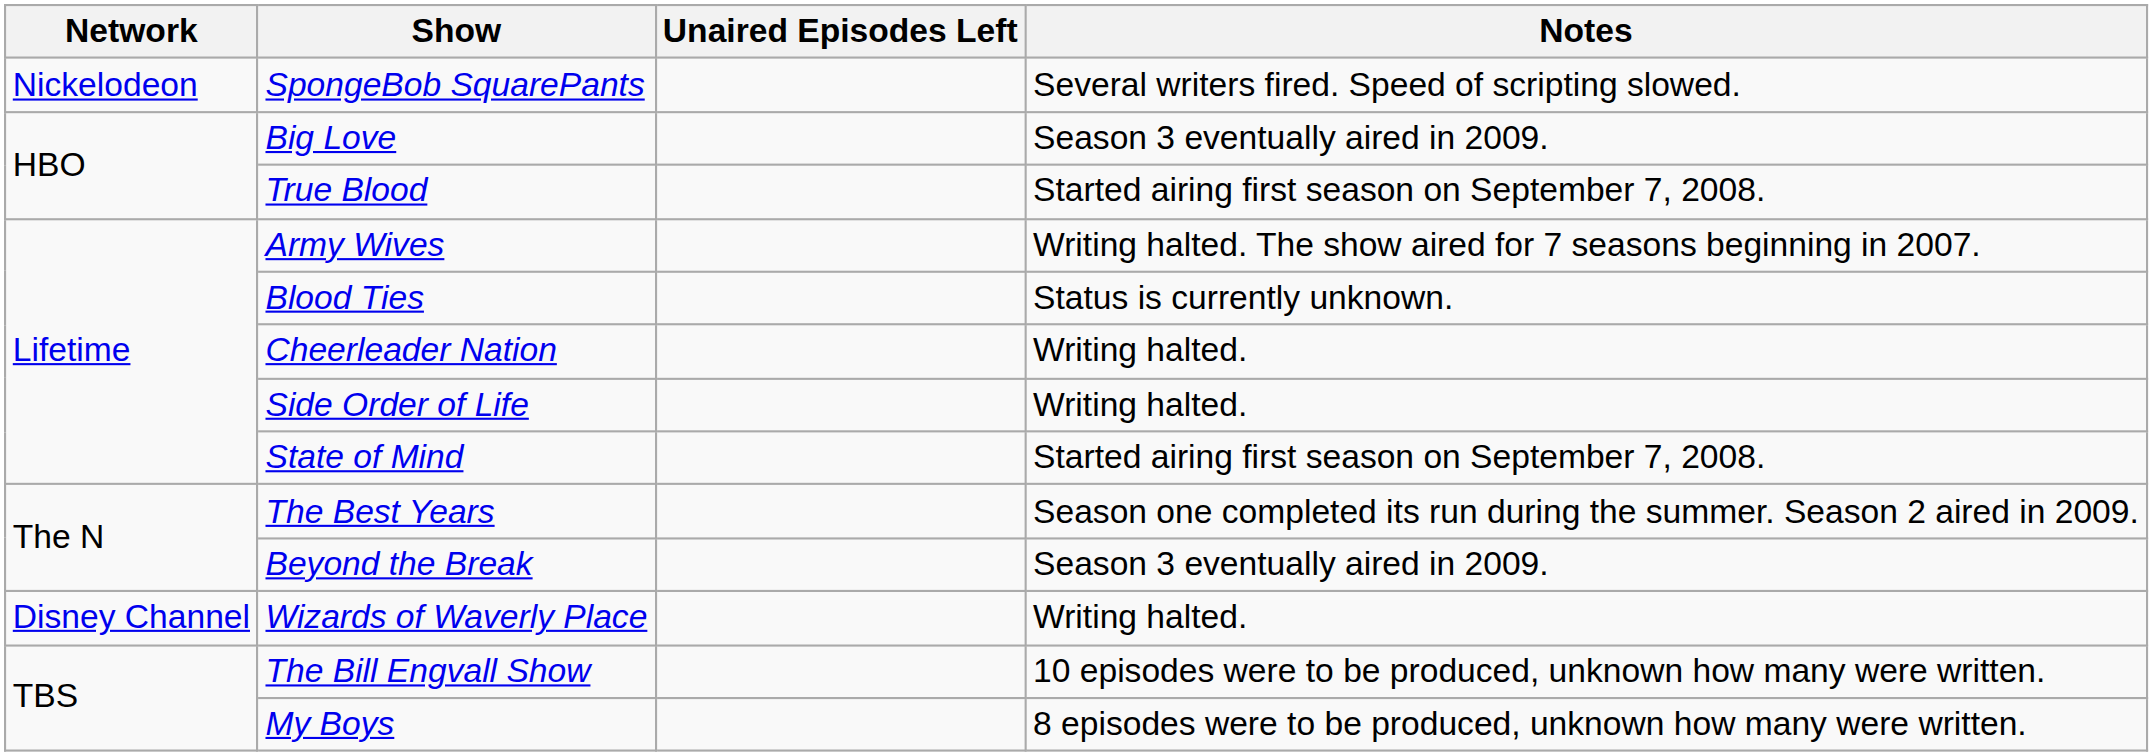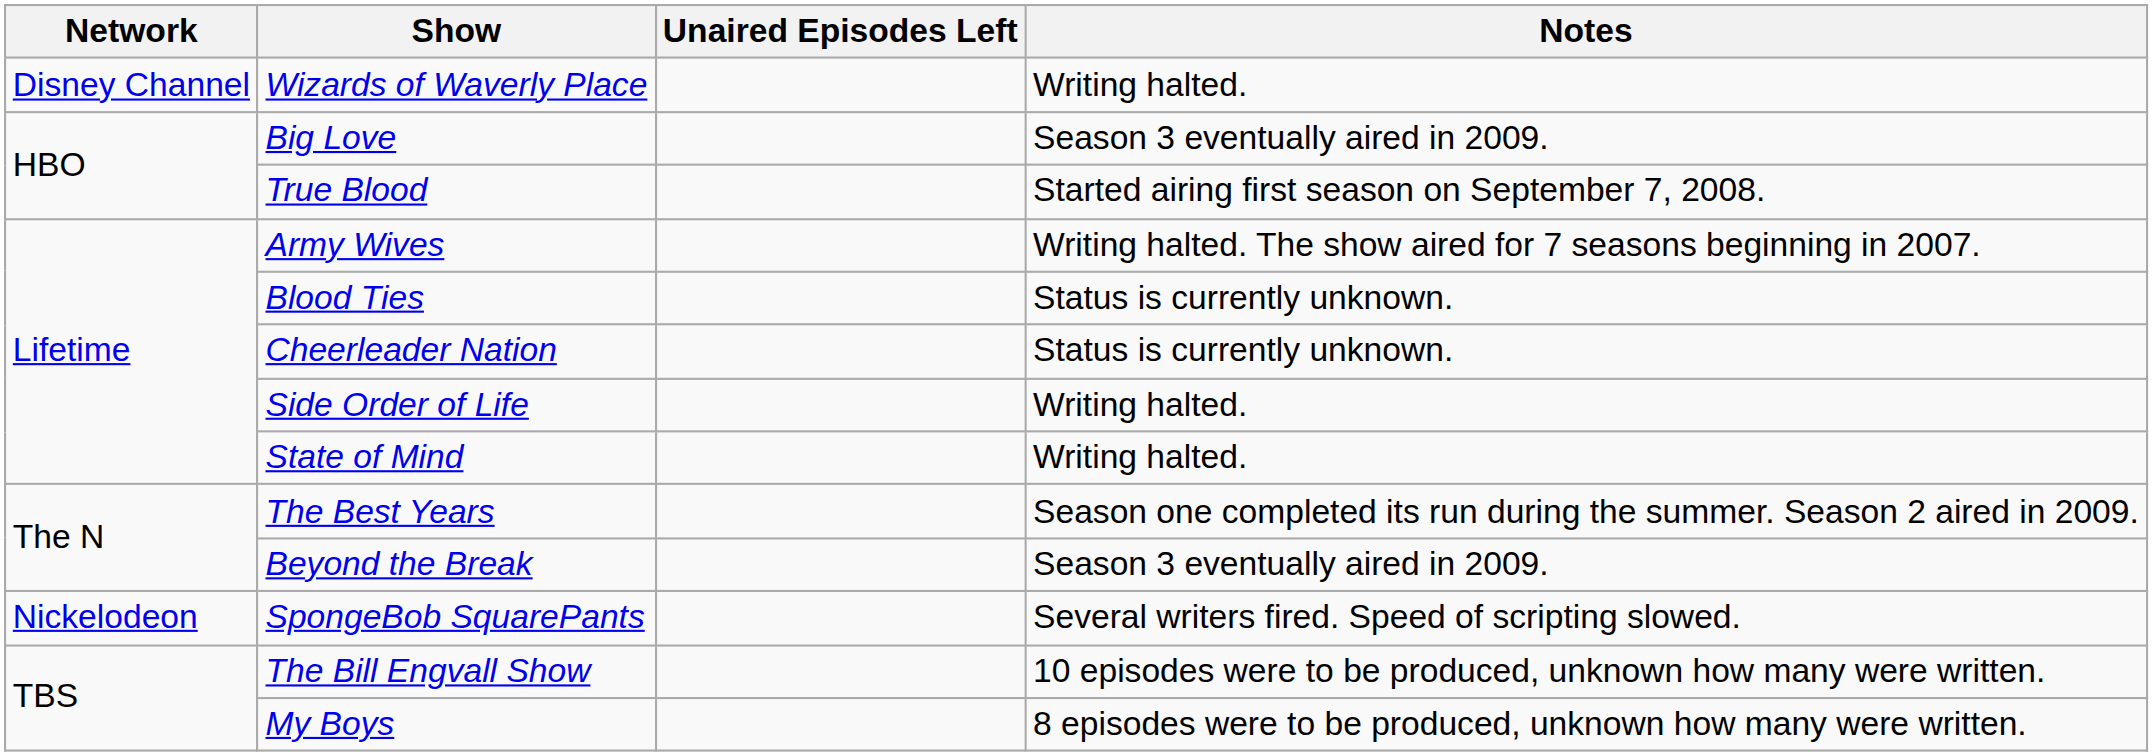 <table class="wikitable">
 <tr>
 <th>Network</th>
 <th>Show</th>
 <th>Unaired Episodes Left</th>
 <th>Notes</th>
 </tr>
 <tr>
-<td><a href='#'>Nickelodeon</a></td>
-<td><em><a href='#'>SpongeBob SquarePants</a></em></td>
+<td><a href='#'>Disney Channel</a></td>
+<td><em><a href='#'>Wizards of Waverly Place</a></em></td>
 <td></td>
-<td>Several writers fired. Speed of scripting slowed.</td>
+<td>Writing halted.</td>
 </tr>
 <tr>
 <td rowspan="2">HBO</td>
 <td><em><a href='#'>Big Love</a></em></td>
 <td></td>
 <td>Season 3 eventually aired in 2009.</td>
 </tr>
 <tr>
 <td><em><a href='#'>True Blood</a></em></td>
 <td></td>
 <td>Started airing first season on September 7, 2008.</td>
 </tr>
 <tr>
 <td rowspan="5"><a href='#'>Lifetime</a></td>
 <td><em><a href='#'>Army Wives</a></em></td>
 <td></td>
 <td>Writing halted. The show aired for 7 seasons beginning in 2007.</td>
 </tr>
 <tr>
 <td><em><a href='#'>Blood Ties</a></em></td>
 <td></td>
 <td>Status is currently unknown.</td>
 </tr>
 <tr>
 <td><em><a href='#'>Cheerleader Nation</a></em></td>
 <td></td>
-<td>Writing halted.</td>
+<td>Status is currently unknown.</td>
 </tr>
 <tr>
 <td><em><a href='#'>Side Order of Life</a></em></td>
 <td></td>
 <td>Writing halted.</td>
 </tr>
 <tr>
 <td><em><a href='#'>State of Mind</a></em></td>
 <td></td>
-<td>Started airing first season on September 7, 2008.</td>
+<td>Writing halted.</td>
 </tr>
 <tr>
 <td rowspan="2">The N</td>
 <td><em><a href='#'>The Best Years</a></em></td>
 <td></td>
 <td>Season one completed its run during the summer. Season 2 aired in 2009.</td>
 </tr>
 <tr>
 <td><em><a href='#'>Beyond the Break</a></em></td>
 <td></td>
 <td>Season 3 eventually aired in 2009.</td>
 </tr>
 <tr>
-<td><a href='#'>Disney Channel</a></td>
-<td><em><a href='#'>Wizards of Waverly Place</a></em></td>
+<td><a href='#'>Nickelodeon</a></td>
+<td><em><a href='#'>SpongeBob SquarePants</a></em></td>
 <td></td>
-<td>Writing halted.</td>
+<td>Several writers fired. Speed of scripting slowed.</td>
 </tr>
 <tr>
 <td rowspan="2">TBS</td>
 <td><em><a href='#'>The Bill Engvall Show</a></em></td>
 <td></td>
 <td>10 episodes were to be produced, unknown how many were written.</td>
 </tr>
 <tr>
 <td><em><a href='#'>My Boys</a></em></td>
 <td></td>
 <td>8 episodes were to be produced, unknown how many were written.</td>
 </tr>
 </table>
